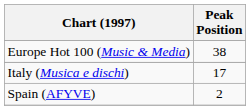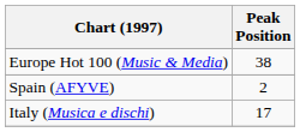 <table class="wikitable">
 <tr>
 <th align="center">Chart (1997)</th>
 <th align="center">Peak<br>Position</th>
 </tr>
 <tr>
 </tr>
 <tr>
 <td>Europe Hot 100 (<em><a href='#'>Music & Media</a></em>) </td>
 <td style="text-align:center;">38</td>
 </tr>
 <tr>
 </tr>
 <tr>
+<td>Spain (<a href='#'>AFYVE</a>)</td>
+<td align="center">2</td>
+</tr>
+<tr>
 <td>Italy (<em><a href='#'>Musica e dischi</a></em>)</td>
 <td style="text-align:center;">17</td>
-</tr>
-<tr>
-<td>Spain (<a href='#'>AFYVE</a>)</td>
-<td align="center">2</td>
 </tr>
 <tr>
 </tr>
 <tr>
 </tr>
 <tr>
 </tr>
 </table>
